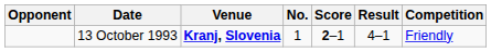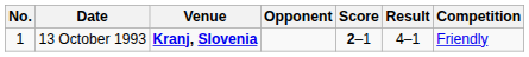 <table class="wikitable">
 <tr>
-<th>Opponent</th>
+<th>No.</th>
 <th>Date</th>
 <th>Venue</th>
-<th>No.</th>
+<th>Opponent</th>
 <th>Score</th>
 <th>Result</th>
 <th>Competition</th>
 </tr>
 <tr>
-<td></td>
+<td align="center">1</td>
 <td>13 October 1993</td>
 <td><strong><a href='#'>Kranj</a>, <a href='#'>Slovenia</a></strong></td>
-<td align="center">1</td>
+<td></td>
 <td align=center><strong>2</strong>–1</td>
 <td align=center>4–1</td>
 <td><a href='#'>Friendly</a></td>
 </tr>
 </table>
